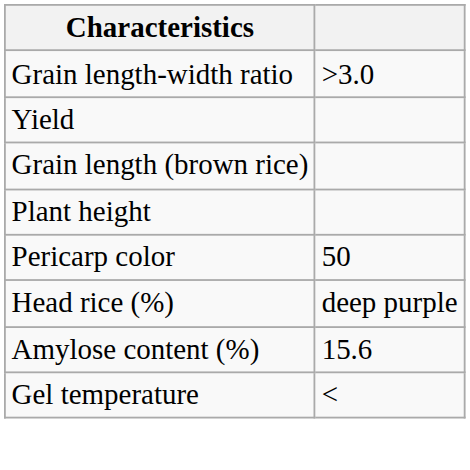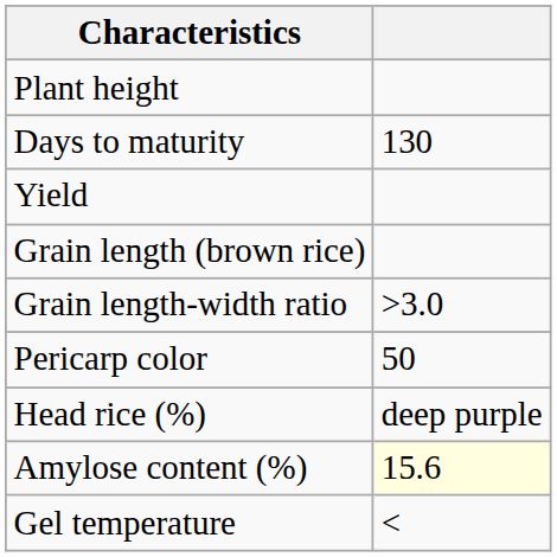 <table class="wikitable">
 <tr>
 <th>Characteristics</th>
 <th></th>
 </tr>
 <tr>
-<td>Grain length-width ratio</td>
-<td>>3.0</td>
+<td>Plant height</td>
+<td></td>
+</tr>
+<tr>
+<td>Days to maturity</td>
+<td>130</td>
 </tr>
 <tr>
 <td>Yield</td>
 <td></td>
 </tr>
 <tr>
 <td>Grain length (brown rice)</td>
 <td></td>
 </tr>
 <tr>
-<td>Plant height</td>
-<td></td>
+<td>Grain length-width ratio</td>
+<td>>3.0</td>
 </tr>
 <tr>
 <td>Pericarp color</td>
 <td>50</td>
 </tr>
 <tr>
 <td>Head rice (%)</td>
 <td>deep purple</td>
 </tr>
 <tr>
 <td>Amylose content (%)</td>
-<td>15.6</td>
+<td style="background: lightyellow;">15.6</td>
 </tr>
 <tr>
 <td>Gel temperature</td>
 <td>< </td>
 </tr>
 </table>
